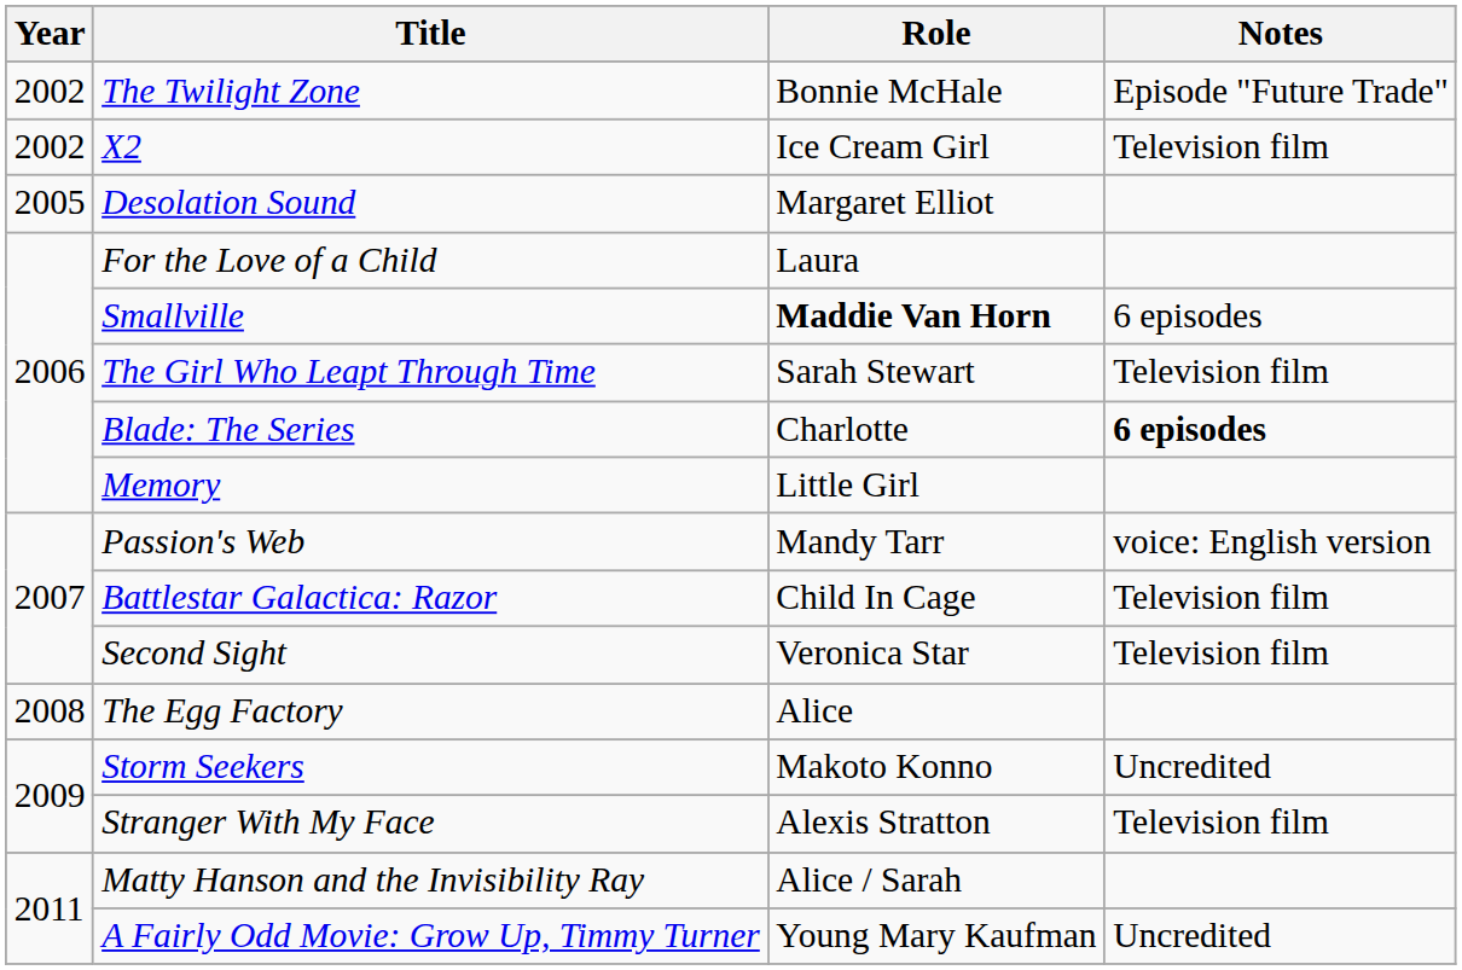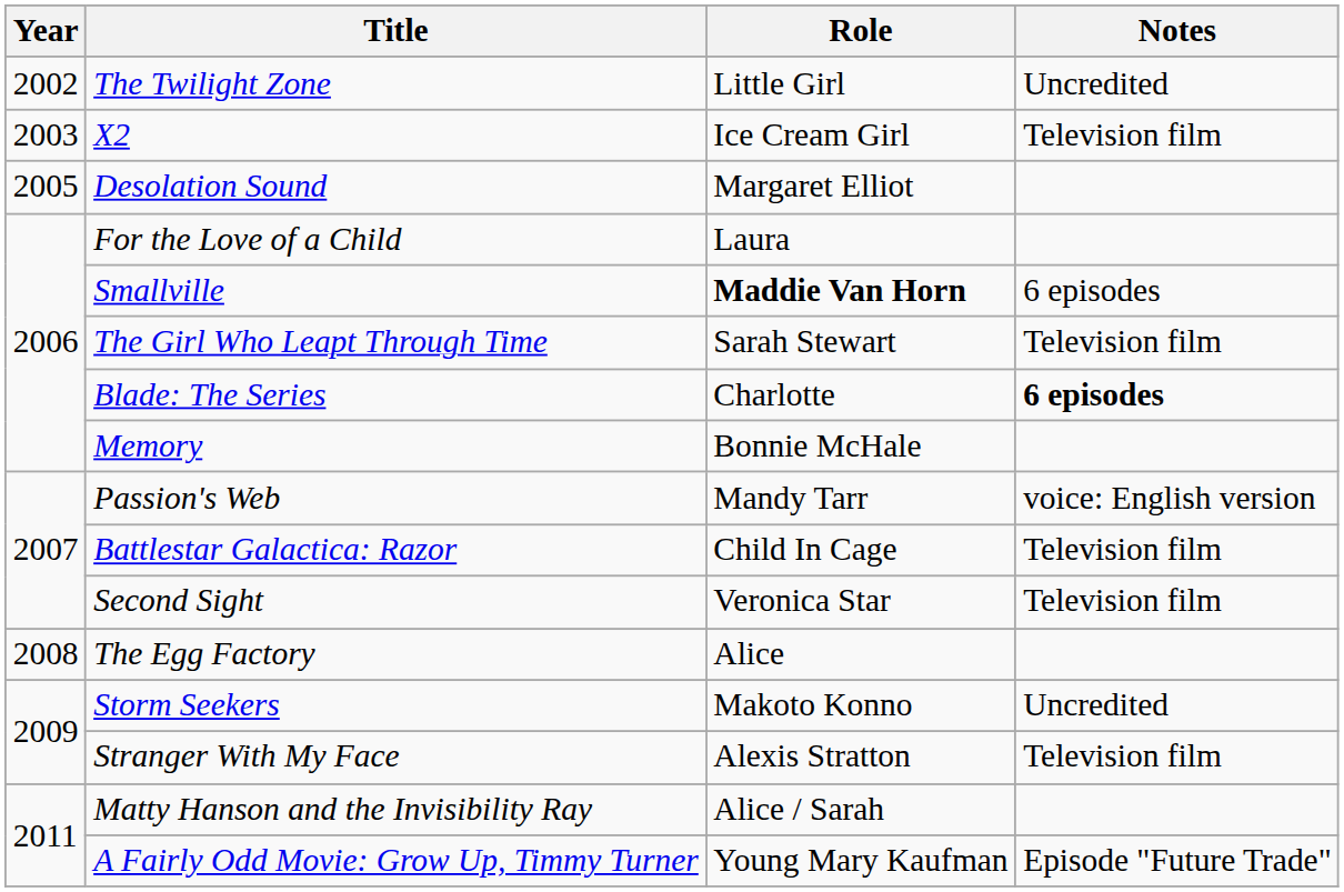 <table class="wikitable sortable">
 <tr style="background:#CCCCCC;">
 <th>Year</th>
 <th>Title</th>
 <th>Role</th>
 <th class="unsortable">Notes</th>
 </tr>
 <tr>
 <td rowspan="1">2002</td>
 <td data-sort-value="Twilight Zone, The"><em><a href='#'>The Twilight Zone</a></em></td>
-<td>Bonnie McHale</td>
-<td>Episode "Future Trade"</td>
+<td>Little Girl</td>
+<td>Uncredited</td>
 </tr>
 <tr>
-<td rowspan="1">2002</td>
+<td rowspan="1">2003</td>
 <td><em><a href='#'>X2</a></em></td>
 <td>Ice Cream Girl</td>
 <td>Television film</td>
 </tr>
 <tr>
 <td rowspan="1">2005</td>
 <td><em><a href='#'>Desolation Sound</a></em></td>
 <td>Margaret Elliot</td>
 <td></td>
 </tr>
 <tr>
 <td rowspan="5">2006</td>
 <td><em>For the Love of a Child</em></td>
 <td>Laura</td>
 <td></td>
 </tr>
 <tr>
 <td><em><a href='#'>Smallville</a></em></td>
 <td><strong>Maddie Van Horn</strong></td>
 <td>6 episodes</td>
 </tr>
 <tr>
 <td data-sort-value="Girl Who Leapt Through Time, The"><em><a href='#'>The Girl Who Leapt Through Time</a></em></td>
 <td>Sarah Stewart</td>
 <td>Television film</td>
 </tr>
 <tr>
 <td><em><a href='#'>Blade: The Series</a></em></td>
 <td>Charlotte</td>
 <td><strong>6 episodes</strong></td>
 </tr>
 <tr>
 <td><em><a href='#'>Memory</a></em></td>
-<td>Little Girl</td>
+<td>Bonnie McHale</td>
 <td></td>
 </tr>
 <tr>
 <td rowspan="3">2007</td>
 <td><em>Passion's Web</em></td>
 <td>Mandy Tarr</td>
 <td>voice: English version</td>
 </tr>
 <tr>
 <td><em><a href='#'>Battlestar Galactica: Razor</a></em></td>
 <td>Child In Cage</td>
 <td>Television film</td>
 </tr>
 <tr>
 <td><em>Second Sight</em></td>
 <td>Veronica Star</td>
 <td>Television film</td>
 </tr>
 <tr>
 <td rowspan="1">2008</td>
 <td data-sort-value="Egg Factory, The"><em>The Egg Factory</em></td>
 <td>Alice</td>
 <td></td>
 </tr>
 <tr>
 <td rowspan="2">2009</td>
 <td><em><a href='#'>Storm Seekers</a></em></td>
 <td>Makoto Konno</td>
 <td>Uncredited</td>
 </tr>
 <tr>
 <td><em>Stranger With My Face</em></td>
 <td>Alexis Stratton</td>
 <td>Television film</td>
 </tr>
 <tr>
 <td rowspan="2">2011</td>
 <td><em>Matty Hanson and the Invisibility Ray</em></td>
 <td>Alice / Sarah</td>
 <td></td>
 </tr>
 <tr>
 <td data-sort-value="Fairly Odd Movie: Grow Up, Timmy Turner, A"><em><a href='#'>A Fairly Odd Movie: Grow Up, Timmy Turner</a></em></td>
 <td>Young Mary Kaufman</td>
-<td>Uncredited</td>
+<td>Episode "Future Trade"</td>
 </tr>
 </table>
